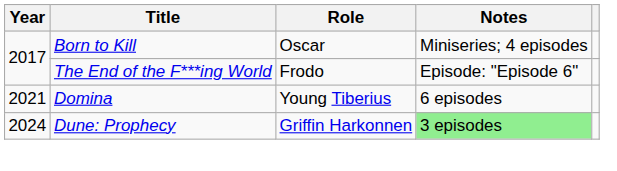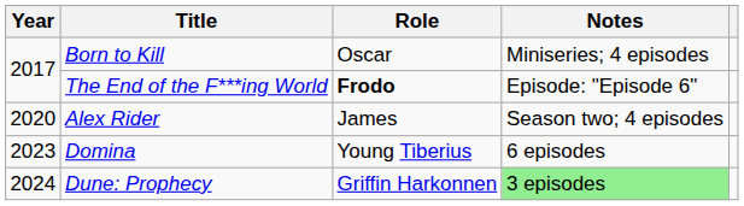 <table class="wikitable sortable">
 <tr>
 <th>Year</th>
 <th>Title</th>
 <th>Role</th>
 <th class="unsortable">Notes</th>
 <th class="unsortable"></th>
 </tr>
 <tr>
 <td rowspan="2">2017</td>
 <td><em><a href='#'>Born to Kill</a></em></td>
 <td>Oscar</td>
 <td>Miniseries; 4 episodes</td>
 <td></td>
 </tr>
 <tr>
 <td><em><a href='#'>The End of the F***ing World</a></em></td>
-<td>Frodo</td>
+<td><strong>Frodo</strong></td>
 <td>Episode: "Episode 6"</td>
 <td></td>
 </tr>
 <tr>
-<td>2021</td>
+<td>2020</td>
+<td><em><a href='#'>Alex Rider</a></em></td>
+<td>James</td>
+<td>Season two; 4 episodes</td>
+<td></td>
+</tr>
+<tr>
+<td>2023</td>
 <td><em><a href='#'>Domina</a></em></td>
 <td>Young <a href='#'>Tiberius</a></td>
 <td>6 episodes</td>
 <td></td>
 </tr>
 <tr>
 <td>2024</td>
 <td><em><a href='#'>Dune: Prophecy</a></em></td>
 <td><a href='#'>Griffin Harkonnen</a></td>
 <td style="background: lightgreen;">3 episodes</td>
 <td></td>
 </tr>
 </table>
